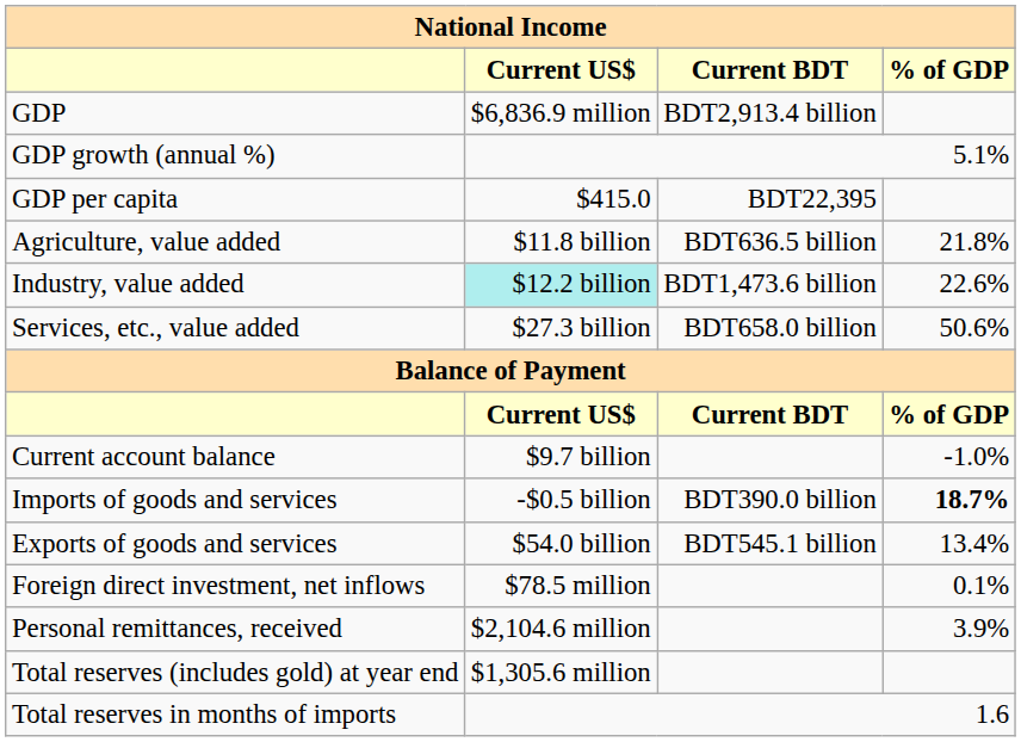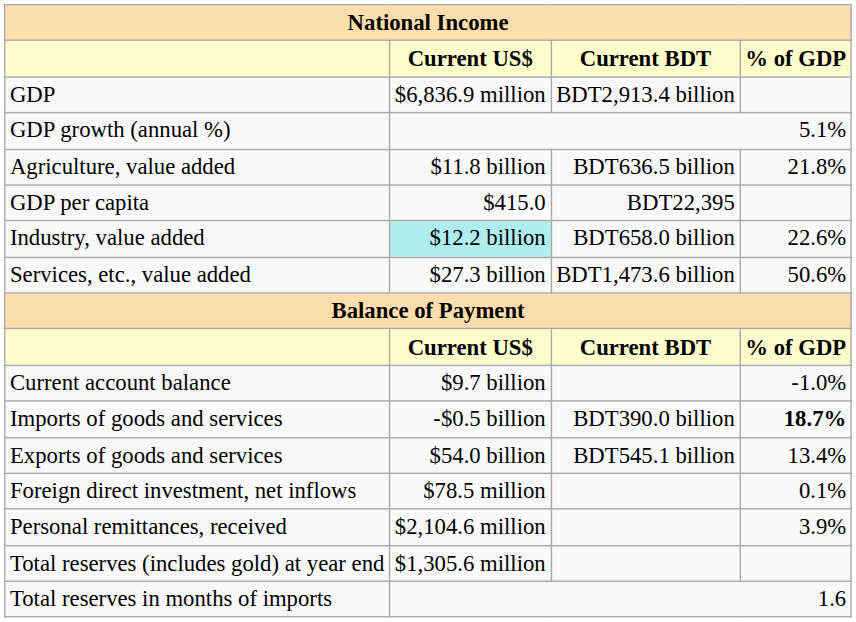 <table class="wikitable">
 <tr>
 <th colspan="4" style="background: #ffdead;">National Income</th>
 </tr>
 <tr>
 <th style="background: #ffffcd;"></th>
 <th style="background: #ffffcd;">Current US$</th>
 <th style="background: #ffffcd;">Current BDT</th>
 <th style="background: #ffffcd;">% of GDP</th>
 </tr>
 <tr>
 <td>GDP</td>
 <td style="text-align: right;">$6,836.9 million</td>
 <td style="text-align: right;">BDT2,913.4 billion</td>
 <td style="text-align: right;"></td>
 </tr>
 <tr>
 <td>GDP growth (annual %)</td>
 <td colspan="3"  style="text-align: right;">5.1%</td>
 </tr>
 <tr>
+<td>Agriculture, value added</td>
+<td style="text-align: right;">$11.8 billion</td>
+<td style="text-align: right;">BDT636.5 billion</td>
+<td style="text-align: right;">21.8%</td>
+</tr>
+<tr>
 <td>GDP per capita</td>
 <td style="text-align: right;">$415.0</td>
 <td style="text-align: right;">BDT22,395</td>
 <td style="text-align: right;"></td>
 </tr>
 <tr>
-<td>Agriculture, value added</td>
-<td style="text-align: right;">$11.8 billion</td>
-<td style="text-align: right;">BDT636.5 billion</td>
-<td style="text-align: right;">21.8%</td>
-</tr>
-<tr>
 <td>Industry, value added</td>
 <td style="background: paleturquoise; text-align: right;">$12.2 billion</td>
-<td style="text-align: right;">BDT1,473.6 billion</td>
+<td style="text-align: right;">BDT658.0 billion</td>
 <td style="text-align: right;">22.6%</td>
 </tr>
 <tr>
 <td>Services, etc., value added</td>
 <td style="text-align: right;">$27.3 billion</td>
-<td style="text-align: right;">BDT658.0 billion</td>
+<td style="text-align: right;">BDT1,473.6 billion</td>
 <td style="text-align: right;">50.6%</td>
 </tr>
 <tr>
 <th colspan="4" style="background: #ffdead;">Balance of Payment</th>
 </tr>
 <tr>
 <th style="background: #ffffcd;"></th>
 <th style="background: #ffffcd;">Current US$</th>
 <th style="background: #ffffcd;">Current BDT</th>
 <th style="background: #ffffcd;">% of GDP</th>
 </tr>
 <tr>
 <td>Current account balance</td>
 <td style="text-align: right;">$9.7 billion</td>
 <td style="text-align: right;"></td>
 <td style="text-align: right;">-1.0%</td>
 </tr>
 <tr>
 <td>Imports of goods and services</td>
 <td style="text-align: right;">-$0.5 billion</td>
 <td style="text-align: right;">BDT390.0 billion</td>
 <td style="text-align: right;"><strong>18.7%</strong></td>
 </tr>
 <tr>
 <td>Exports of goods and services</td>
 <td style="text-align: right;">$54.0 billion</td>
 <td style="text-align: right;">BDT545.1 billion</td>
 <td style="text-align: right;">13.4%</td>
 </tr>
 <tr>
 <td>Foreign direct investment, net inflows</td>
 <td style="text-align: right;">$78.5 million</td>
 <td style="text-align: right;"></td>
 <td style="text-align: right;">0.1%</td>
 </tr>
 <tr>
 <td>Personal remittances, received</td>
 <td style="text-align: right;">$2,104.6 million</td>
 <td style="text-align: right;"></td>
 <td style="text-align: right;">3.9%</td>
 </tr>
 <tr>
 <td>Total reserves (includes gold) at year end</td>
 <td style="text-align: right;">$1,305.6 million</td>
 <td style="text-align: right;"></td>
 <td style="text-align: right;"></td>
 </tr>
 <tr>
 <td>Total reserves in months of imports</td>
 <td colspan="3"  style="text-align: right;">1.6</td>
 </tr>
 </table>
